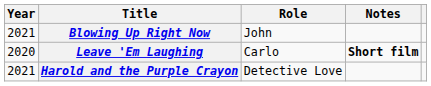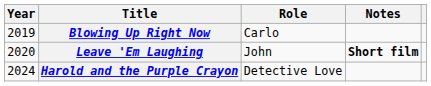 <table class="wikitable sortable plainrowheaders">
 <tr>
 <th scope="col">Year</th>
 <th scope="col">Title</th>
 <th scope="col">Role</th>
 <th scope="col" class="unsortable">Notes</th>
 <th scope="col" class="unsortable"></th>
 </tr>
 <tr>
-<td>2021</td>
+<td>2019</td>
 <th scope="row"><em><a href='#'>Blowing Up Right Now</a></em></th>
-<td>John</td>
+<td>Carlo</td>
 <td></td>
 <td style="text-align:center;"></td>
 </tr>
 <tr>
 <td>2020</td>
 <th scope="row"><em><a href='#'>Leave 'Em Laughing</a></em></th>
-<td>Carlo</td>
+<td>John</td>
 <td><strong>Short film</strong></td>
 <td style="text-align:center;"></td>
 </tr>
 <tr>
-<td>2021</td>
+<td>2024</td>
 <th scope="row"><em><a href='#'>Harold and the Purple Crayon</a></em></th>
 <td>Detective Love</td>
 <td></td>
 <td style="text-align:center;"></td>
 </tr>
 </table>
